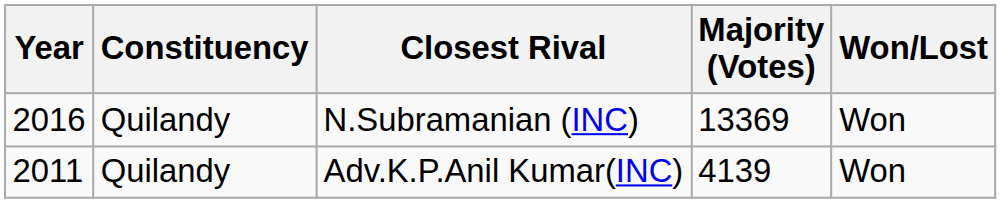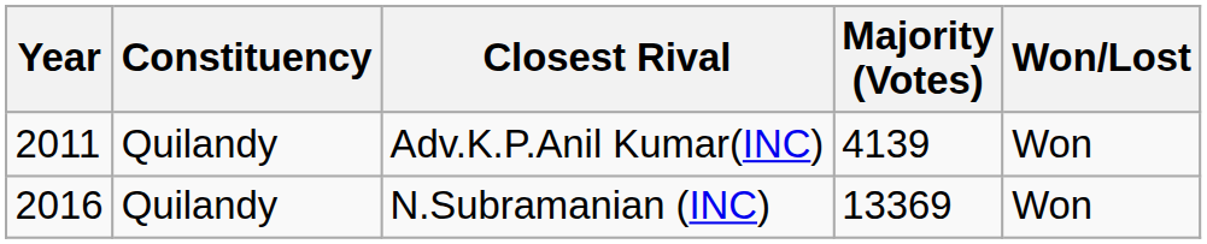 <table class="wikitable">
 <tr>
 <th>Year</th>
 <th>Constituency</th>
 <th>Closest Rival</th>
 <th>Majority<br>(Votes)</th>
 <th>Won/Lost</th>
 </tr>
 <tr>
+<td>2011</td>
+<td>Quilandy</td>
+<td>Adv.K.P.Anil Kumar(<a href='#'>INC</a>)</td>
+<td>4139</td>
+<td>Won</td>
+</tr>
+<tr>
 <td>2016</td>
 <td>Quilandy</td>
 <td>N.Subramanian (<a href='#'>INC</a>)</td>
 <td>13369</td>
 <td>Won</td>
 </tr>
-<tr>
-<td>2011</td>
-<td>Quilandy</td>
-<td>Adv.K.P.Anil Kumar(<a href='#'>INC</a>)</td>
-<td>4139</td>
-<td>Won</td>
-</tr>
 </table>
